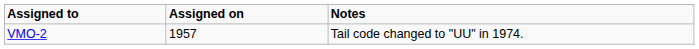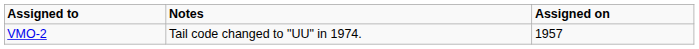 <table class="wikitable" style="width: 70%;">
 <tr>
 <td style="width: 200px;"><strong>Assigned to</strong></td>
+<td><strong>Notes</strong></td>
 <td style="width: 200px;"><strong>Assigned on</strong></td>
-<td><strong>Notes</strong></td>
 </tr>
 <tr>
 <td><a href='#'>VMO-2</a></td>
+<td>Tail code changed to "UU" in 1974.</td>
 <td>1957</td>
-<td>Tail code changed to "UU" in 1974.</td>
 </tr>
 </table>
